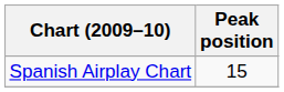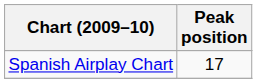 <table class="wikitable sortable">
 <tr>
 <th>Chart (2009–10)</th>
 <th>Peak<br>position</th>
 </tr>
 <tr>
 </tr>
 <tr>
 </tr>
 <tr>
 </tr>
 <tr>
 </tr>
 <tr>
 </tr>
 <tr>
 </tr>
 <tr>
 <td><a href='#'>Spanish Airplay Chart</a></td>
-<td style="text-align:center;">15</td>
+<td style="text-align:center;">17</td>
 </tr>
 <tr>
 </tr>
 <tr>
 </tr>
 </table>
